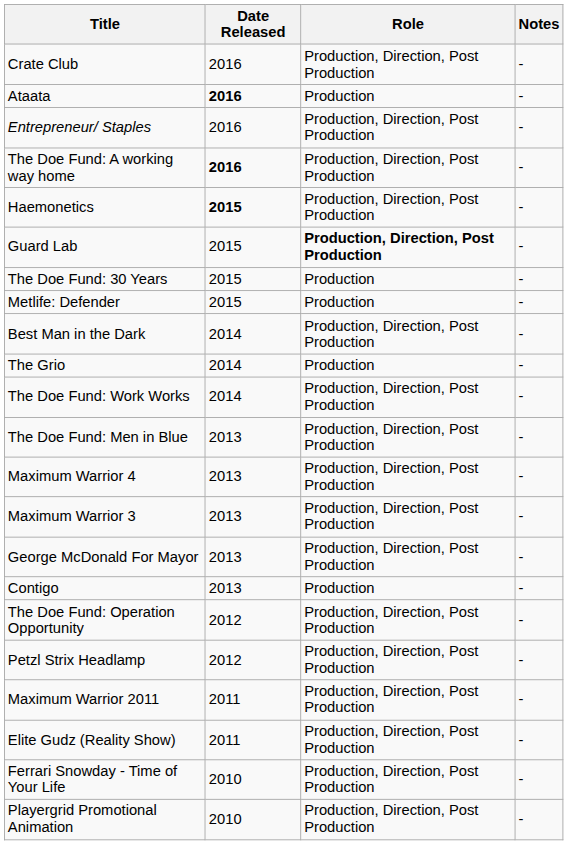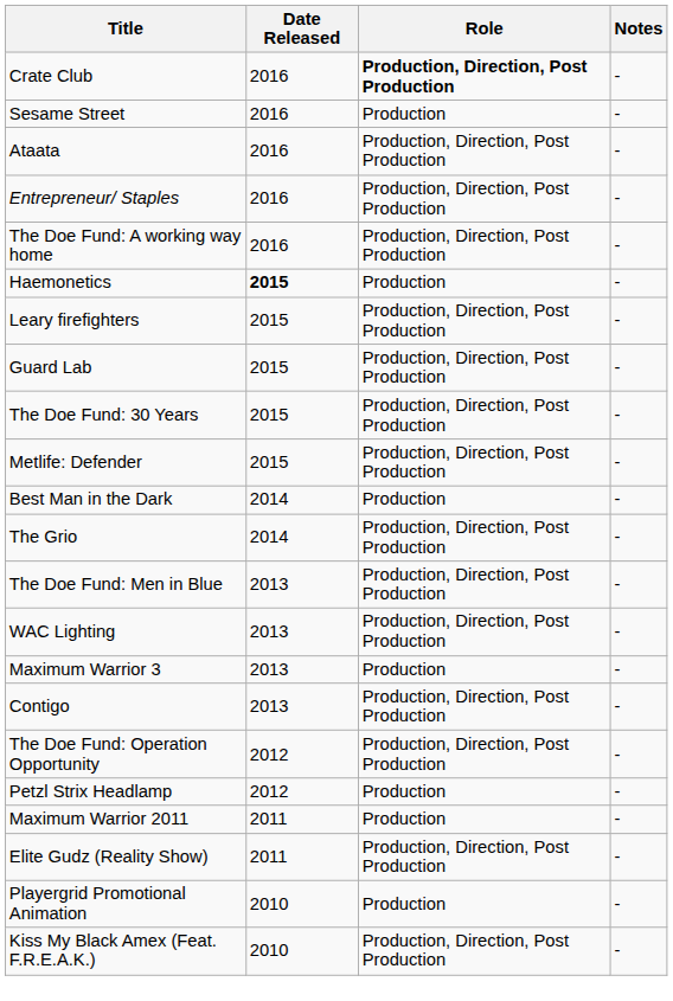 <table class="wikitable">
 <tr>
 <th>Title</th>
 <th>Date Released</th>
 <th>Role</th>
 <th>Notes</th>
 </tr>
 <tr>
 <td>Crate Club</td>
 <td>2016</td>
-<td>Production, Direction, Post Production</td>
+<td><strong>Production, Direction, Post Production</strong></td>
+<td>-</td>
+</tr>
+<tr>
+<td>Sesame Street</td>
+<td>2016</td>
+<td>Production</td>
 <td>-</td>
 </tr>
 <tr>
 <td>Ataata</td>
-<td><strong>2016</strong></td>
-<td>Production</td>
+<td>2016</td>
+<td>Production, Direction, Post Production</td>
 <td>-</td>
 </tr>
 <tr>
 <td><em>Entrepreneur/ Staples </em></td>
 <td>2016</td>
 <td>Production, Direction, Post Production</td>
 <td>-</td>
 </tr>
 <tr>
 <td>The Doe Fund: A working way home</td>
-<td><strong>2016</strong></td>
+<td>2016</td>
 <td>Production, Direction, Post Production</td>
 <td>-</td>
 </tr>
 <tr>
 <td>Haemonetics</td>
 <td><strong>2015</strong></td>
+<td>Production</td>
+<td>-</td>
+</tr>
+<tr>
+<td>Leary firefighters</td>
+<td>2015</td>
 <td>Production, Direction, Post Production</td>
 <td>-</td>
 </tr>
 <tr>
 <td>Guard Lab</td>
 <td>2015</td>
-<td><strong>Production, Direction, Post Production</strong></td>
+<td>Production, Direction, Post Production</td>
 <td>-</td>
 </tr>
 <tr>
 <td>The Doe Fund: 30 Years</td>
 <td>2015</td>
-<td>Production</td>
+<td>Production, Direction, Post Production</td>
 <td>-</td>
 </tr>
 <tr>
 <td>Metlife: Defender</td>
 <td>2015</td>
-<td>Production</td>
+<td>Production, Direction, Post Production</td>
 <td>-</td>
 </tr>
 <tr>
 <td>Best Man in the Dark</td>
 <td>2014</td>
-<td>Production, Direction, Post Production</td>
+<td>Production</td>
 <td>-</td>
 </tr>
 <tr>
 <td>The Grio</td>
-<td>2014</td>
-<td>Production</td>
-<td>-</td>
-</tr>
-<tr>
-<td>The Doe Fund: Work Works</td>
 <td>2014</td>
 <td>Production, Direction, Post Production</td>
 <td>-</td>
 </tr>
 <tr>
 <td>The Doe Fund: Men in Blue</td>
 <td>2013</td>
 <td>Production, Direction, Post Production</td>
 <td>-</td>
 </tr>
 <tr>
-<td>Maximum Warrior 4</td>
+<td>WAC Lighting</td>
 <td>2013</td>
 <td>Production, Direction, Post Production</td>
 <td>-</td>
 </tr>
 <tr>
 <td>Maximum Warrior 3</td>
 <td>2013</td>
-<td>Production, Direction, Post Production</td>
-<td>-</td>
-</tr>
-<tr>
-<td>George McDonald For Mayor</td>
-<td>2013</td>
-<td>Production, Direction, Post Production</td>
+<td>Production</td>
 <td>-</td>
 </tr>
 <tr>
 <td>Contigo</td>
 <td>2013</td>
-<td>Production</td>
+<td>Production, Direction, Post Production</td>
 <td>-</td>
 </tr>
 <tr>
 <td>The Doe Fund: Operation Opportunity</td>
 <td>2012</td>
 <td>Production, Direction, Post Production</td>
 <td>-</td>
 </tr>
 <tr>
 <td>Petzl Strix Headlamp</td>
 <td>2012</td>
-<td>Production, Direction, Post Production</td>
+<td>Production</td>
 <td>-</td>
 </tr>
 <tr>
 <td>Maximum Warrior 2011</td>
 <td>2011</td>
-<td>Production, Direction, Post Production</td>
+<td>Production</td>
 <td>-</td>
 </tr>
 <tr>
 <td>Elite Gudz (Reality Show)</td>
 <td>2011</td>
 <td>Production, Direction, Post Production</td>
 <td>-</td>
 </tr>
 <tr>
-<td>Ferrari Snowday - Time of Your Life</td>
+<td>Playergrid Promotional Animation</td>
 <td>2010</td>
-<td>Production, Direction, Post Production</td>
+<td>Production</td>
 <td>-</td>
 </tr>
 <tr>
-<td>Playergrid Promotional Animation</td>
+<td>Kiss My Black Amex (Feat. F.R.E.A.K.)</td>
 <td>2010</td>
 <td>Production, Direction, Post Production</td>
 <td>-</td>
 </tr>
 </table>
